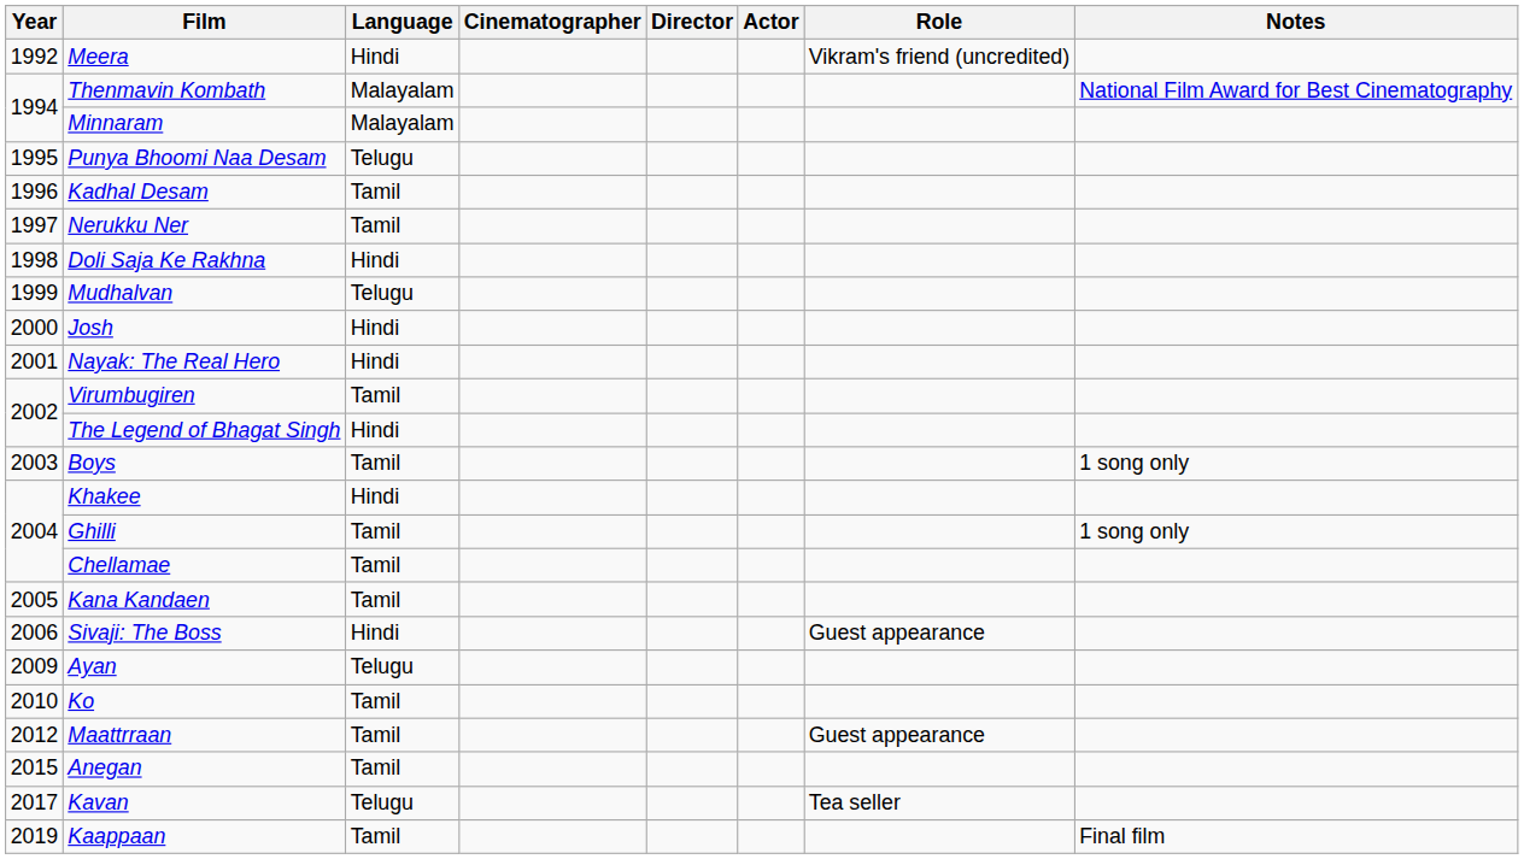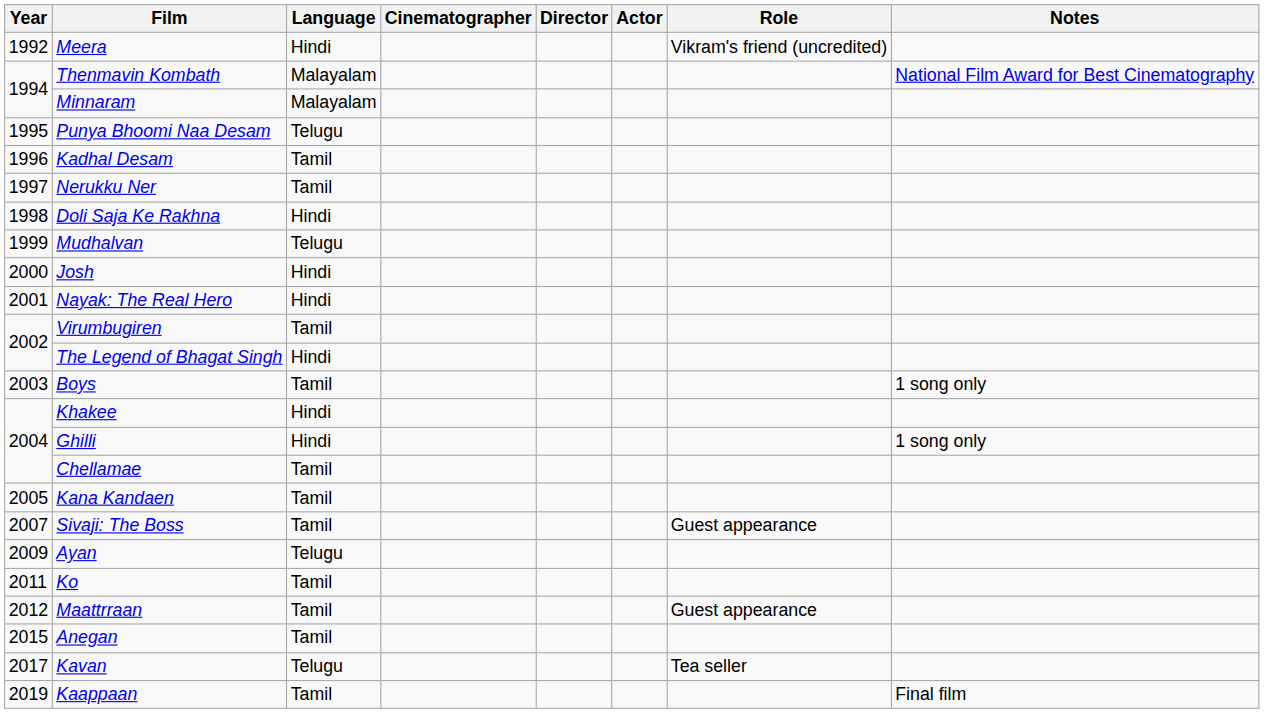 <table class="wikitable sortable">
 <tr style="background:#ccc; text-align:center;">
 <th>Year</th>
 <th>Film</th>
 <th>Language</th>
 <th>Cinematographer</th>
 <th>Director</th>
 <th>Actor</th>
 <th>Role</th>
 <th>Notes</th>
 </tr>
 <tr>
 <td>1992</td>
 <td><em><a href='#'>Meera</a></em></td>
 <td>Hindi</td>
 <td></td>
 <td></td>
 <td></td>
 <td>Vikram's friend (uncredited)</td>
 <td></td>
 </tr>
 <tr>
 <td rowspan="2">1994</td>
 <td><em><a href='#'>Thenmavin Kombath</a></em></td>
 <td>Malayalam</td>
 <td></td>
 <td></td>
 <td></td>
 <td></td>
 <td><a href='#'>National Film Award for Best Cinematography</a></td>
 </tr>
 <tr>
 <td><em><a href='#'>Minnaram</a></em></td>
 <td>Malayalam</td>
 <td></td>
 <td></td>
 <td></td>
 <td></td>
 <td></td>
 </tr>
 <tr>
 <td>1995</td>
 <td><em><a href='#'>Punya Bhoomi Naa Desam</a></em></td>
 <td>Telugu</td>
 <td></td>
 <td></td>
 <td></td>
 <td></td>
 <td></td>
 </tr>
 <tr>
 <td>1996</td>
 <td><em><a href='#'>Kadhal Desam</a></em></td>
 <td>Tamil</td>
 <td></td>
 <td></td>
 <td></td>
 <td></td>
 <td></td>
 </tr>
 <tr>
 <td>1997</td>
 <td><em><a href='#'>Nerukku Ner</a></em></td>
 <td>Tamil</td>
 <td></td>
 <td></td>
 <td></td>
 <td></td>
 <td></td>
 </tr>
 <tr>
 <td>1998</td>
 <td><em><a href='#'>Doli Saja Ke Rakhna</a></em></td>
 <td>Hindi</td>
 <td></td>
 <td></td>
 <td></td>
 <td></td>
 <td></td>
 </tr>
 <tr>
 <td>1999</td>
 <td><em><a href='#'>Mudhalvan</a></em></td>
 <td>Telugu</td>
 <td></td>
 <td></td>
 <td></td>
 <td></td>
 <td></td>
 </tr>
 <tr>
 <td>2000</td>
 <td><em><a href='#'>Josh</a></em></td>
 <td>Hindi</td>
 <td></td>
 <td></td>
 <td></td>
 <td></td>
 <td></td>
 </tr>
 <tr>
 <td>2001</td>
 <td><em><a href='#'>Nayak: The Real Hero</a></em></td>
 <td>Hindi</td>
 <td></td>
 <td></td>
 <td></td>
 <td></td>
 <td></td>
 </tr>
 <tr>
 <td rowspan="2">2002</td>
 <td><em><a href='#'>Virumbugiren</a></em></td>
 <td>Tamil</td>
 <td></td>
 <td></td>
 <td></td>
 <td></td>
 <td></td>
 </tr>
 <tr>
 <td><em><a href='#'>The Legend of Bhagat Singh</a></em></td>
 <td>Hindi</td>
 <td></td>
 <td></td>
 <td></td>
 <td></td>
 <td></td>
 </tr>
 <tr>
 <td>2003</td>
 <td><em><a href='#'>Boys</a></em></td>
 <td>Tamil</td>
 <td></td>
 <td></td>
 <td></td>
 <td></td>
 <td>1 song only</td>
 </tr>
 <tr>
 <td rowspan="3">2004</td>
 <td><em><a href='#'>Khakee</a></em></td>
 <td>Hindi</td>
 <td></td>
 <td></td>
 <td></td>
 <td></td>
 <td></td>
 </tr>
 <tr>
 <td><em><a href='#'>Ghilli</a></em></td>
-<td>Tamil</td>
+<td>Hindi</td>
 <td></td>
 <td></td>
 <td></td>
 <td></td>
 <td>1 song only</td>
 </tr>
 <tr>
 <td><em><a href='#'>Chellamae</a></em></td>
 <td>Tamil</td>
 <td></td>
 <td></td>
 <td></td>
 <td></td>
 <td></td>
 </tr>
 <tr>
 <td>2005</td>
 <td><em><a href='#'>Kana Kandaen</a></em></td>
 <td>Tamil</td>
 <td></td>
 <td></td>
 <td></td>
 <td></td>
 <td></td>
 </tr>
 <tr>
-<td>2006</td>
+<td>2007</td>
 <td><em><a href='#'>Sivaji: The Boss</a></em></td>
-<td>Hindi</td>
+<td>Tamil</td>
 <td></td>
 <td></td>
 <td></td>
 <td>Guest appearance</td>
 <td></td>
 </tr>
 <tr>
 <td>2009</td>
 <td><em><a href='#'>Ayan</a></em></td>
 <td>Telugu</td>
 <td></td>
 <td></td>
 <td></td>
 <td></td>
 <td></td>
 </tr>
 <tr>
-<td>2010</td>
+<td>2011</td>
 <td><em><a href='#'>Ko</a></em></td>
 <td>Tamil</td>
 <td></td>
 <td></td>
 <td></td>
 <td></td>
 <td></td>
 </tr>
 <tr>
 <td>2012</td>
 <td><em><a href='#'>Maattrraan</a></em></td>
 <td>Tamil</td>
 <td></td>
 <td></td>
 <td></td>
 <td>Guest appearance</td>
 <td></td>
 </tr>
 <tr>
 <td>2015</td>
 <td><em><a href='#'>Anegan</a></em></td>
 <td>Tamil</td>
 <td></td>
 <td></td>
 <td></td>
 <td></td>
 <td></td>
 </tr>
 <tr>
 <td>2017</td>
 <td><em><a href='#'>Kavan</a></em></td>
 <td>Telugu</td>
 <td></td>
 <td></td>
 <td></td>
 <td>Tea seller</td>
 <td></td>
 </tr>
 <tr>
 <td>2019</td>
 <td><em><a href='#'>Kaappaan</a></em></td>
 <td>Tamil</td>
 <td></td>
 <td></td>
 <td></td>
 <td></td>
 <td>Final film</td>
 </tr>
 </table>
